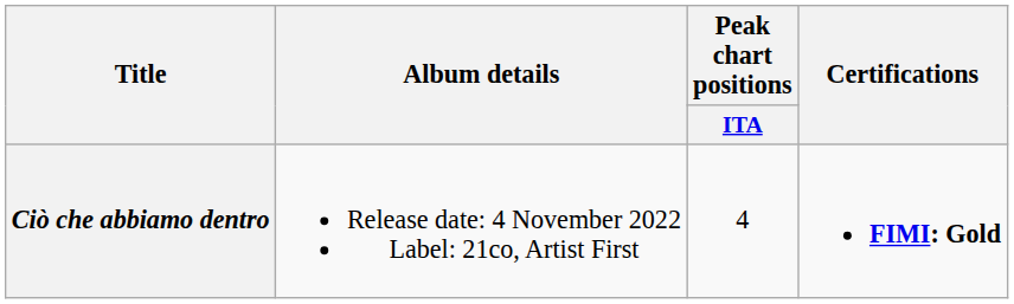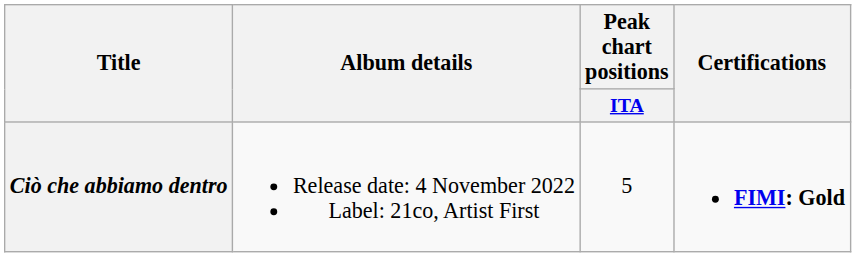 <table class="wikitable plainrowheaders" style="text-align:center;">
 <tr>
 <th scope="col" rowspan="2">Title</th>
 <th scope="col" rowspan="2">Album details</th>
 <th scope="col" colspan="1">Peak chart positions</th>
 <th scope="col" rowspan="2">Certifications</th>
 </tr>
 <tr>
 <th scope="col" style="width:3em;font-size:90%;"><a href='#'>ITA</a><br></th>
 </tr>
 <tr>
 <th scope="row"><em>Ciò che abbiamo dentro</em></th>
 <td><br><ul><li>Release date: 4 November 2022</li><li>Label: 21co, Artist First</li></ul></td>
-<td>4</td>
+<td>5</td>
 <td><strong><br><ul><li><a href='#'>FIMI</a>: Gold</li></ul></strong></td>
 </tr>
 </table>
